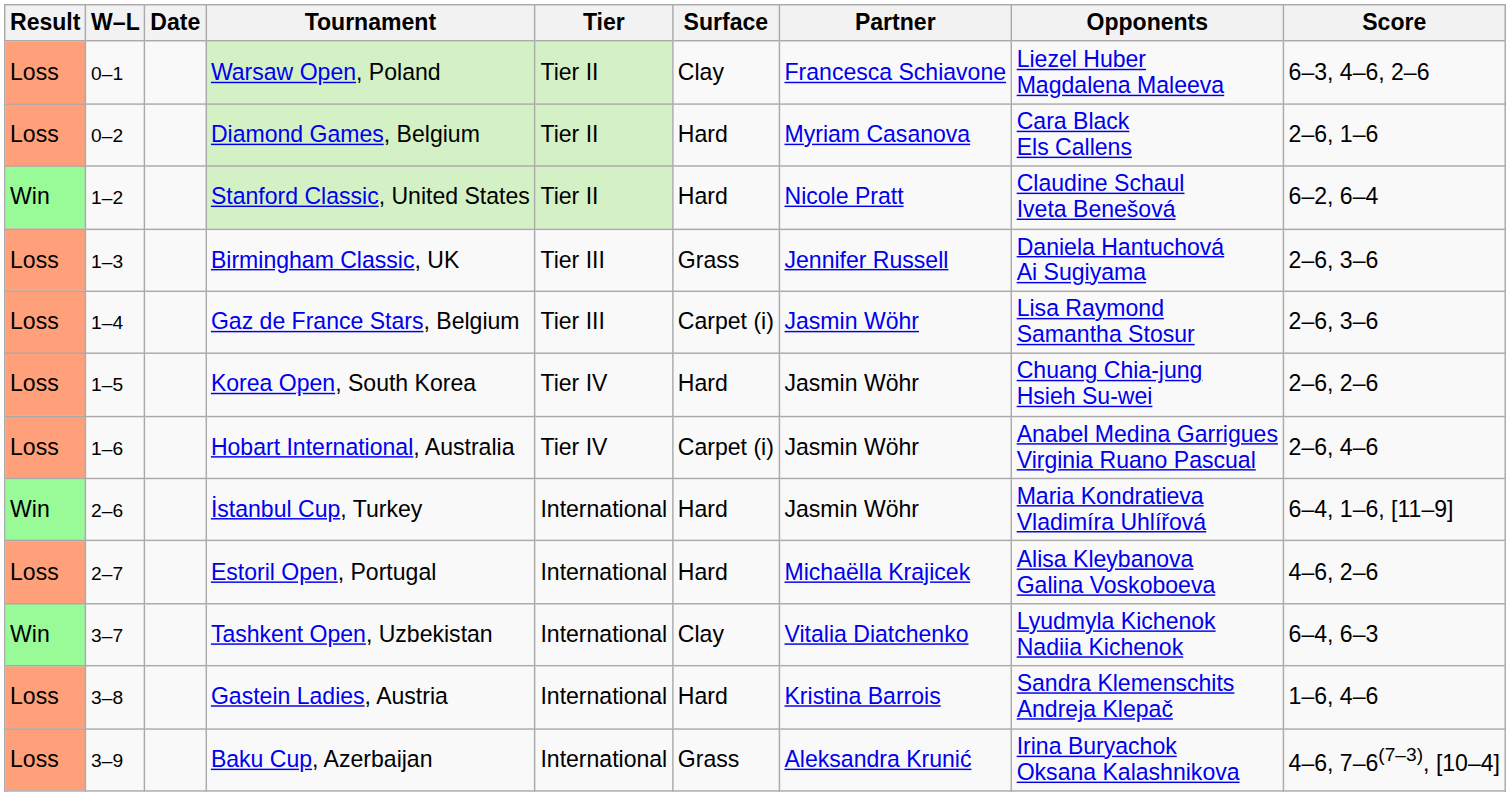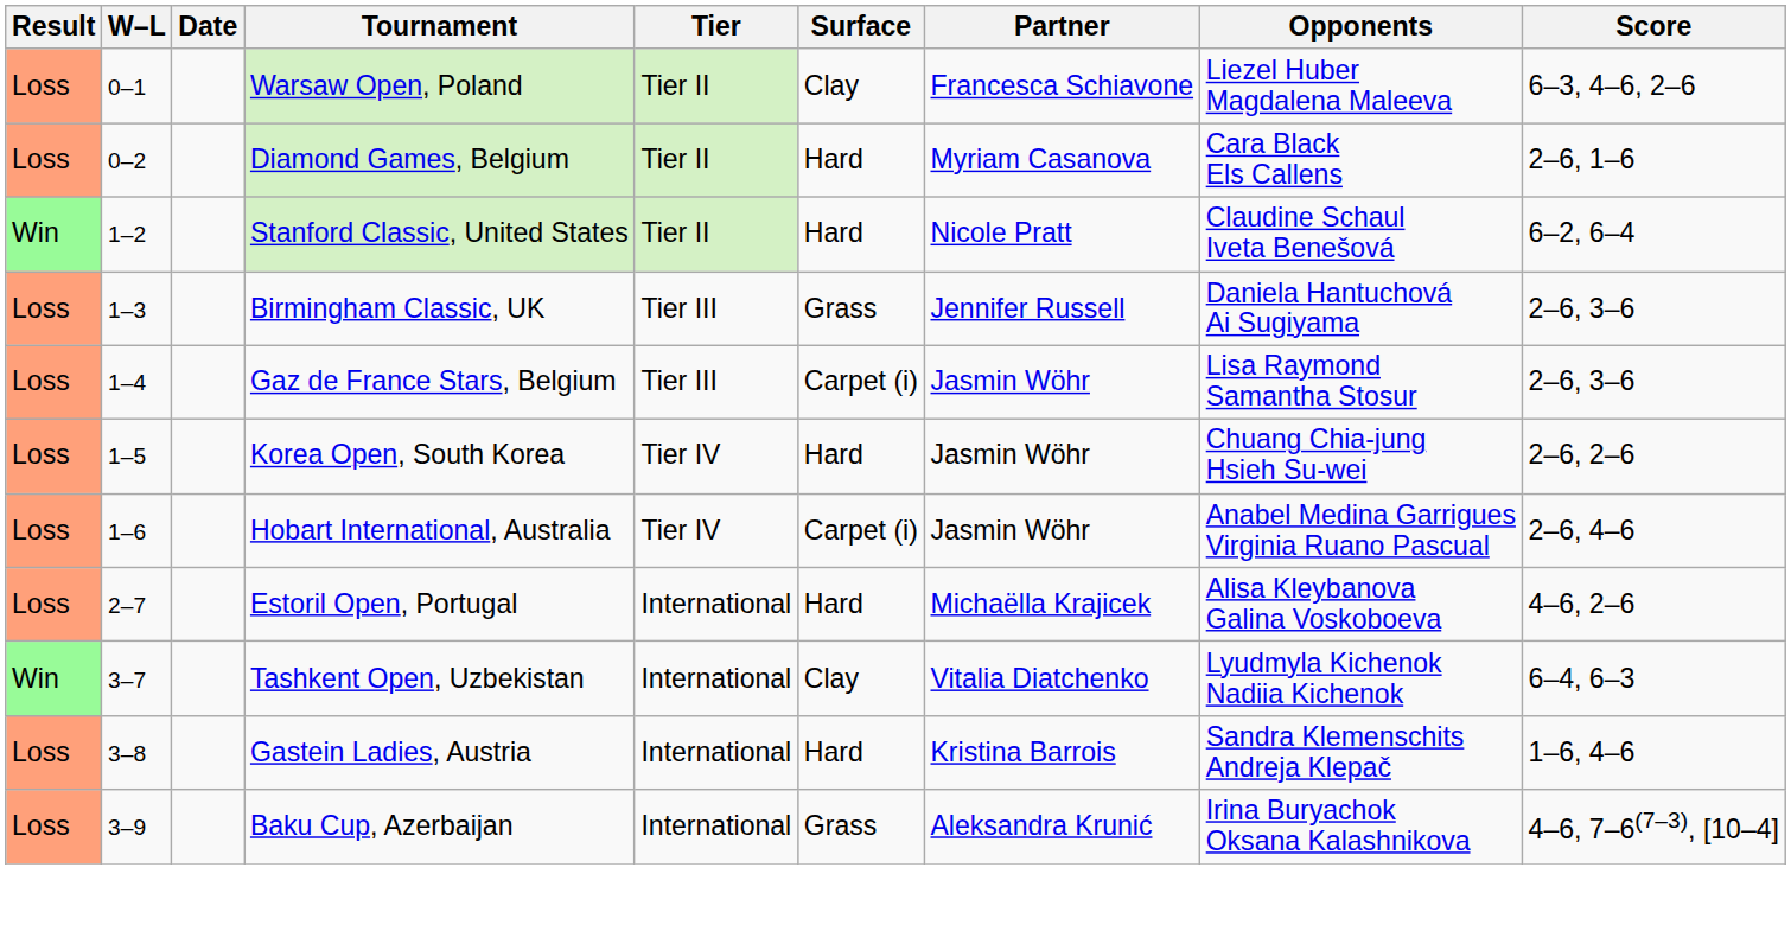 <table class="sortable wikitable">
 <tr>
 <th>Result</th>
 <th class="unsortable">W–L</th>
 <th>Date</th>
 <th>Tournament</th>
 <th>Tier</th>
 <th>Surface</th>
 <th>Partner</th>
 <th>Opponents</th>
 <th class="unsortable">Score</th>
 </tr>
 <tr>
 <td bgcolor=ffa07a>Loss</td>
 <td><small>0–1</small></td>
 <td><a href='#'></a></td>
 <td bgcolor=d4f1c5><a href='#'>Warsaw Open</a>, Poland</td>
 <td bgcolor=d4f1c5>Tier II</td>
 <td>Clay</td>
 <td> <a href='#'>Francesca Schiavone</a></td>
 <td> <a href='#'>Liezel Huber</a> <br>  <a href='#'>Magdalena Maleeva</a></td>
 <td>6–3, 4–6, 2–6</td>
 </tr>
 <tr>
 <td bgcolor=ffa07a>Loss</td>
 <td><small>0–2</small></td>
 <td><a href='#'></a></td>
 <td bgcolor=d4f1c5><a href='#'>Diamond Games</a>, Belgium</td>
 <td bgcolor=d4f1c5>Tier II</td>
 <td>Hard</td>
 <td> <a href='#'>Myriam Casanova</a></td>
 <td> <a href='#'>Cara Black</a> <br>  <a href='#'>Els Callens</a></td>
 <td>2–6, 1–6</td>
 </tr>
 <tr>
 <td bgcolor=98fb98>Win</td>
 <td><small>1–2</small></td>
 <td></td>
 <td bgcolor=d4f1c5><a href='#'>Stanford Classic</a>, United States</td>
 <td bgcolor=d4f1c5>Tier II</td>
 <td>Hard</td>
 <td> <a href='#'>Nicole Pratt</a></td>
 <td> <a href='#'>Claudine Schaul</a> <br>  <a href='#'>Iveta Benešová</a></td>
 <td>6–2, 6–4</td>
 </tr>
 <tr>
 <td bgcolor=ffa07a>Loss</td>
 <td><small>1–3</small></td>
 <td><a href='#'></a></td>
 <td><a href='#'>Birmingham Classic</a>, UK</td>
 <td>Tier III</td>
 <td>Grass</td>
 <td> <a href='#'>Jennifer Russell</a></td>
 <td> <a href='#'>Daniela Hantuchová</a> <br>  <a href='#'>Ai Sugiyama</a></td>
 <td>2–6, 3–6</td>
 </tr>
 <tr>
 <td bgcolor=ffa07a>Loss</td>
 <td><small>1–4</small></td>
 <td></td>
 <td><a href='#'>Gaz de France Stars</a>, Belgium</td>
 <td>Tier III</td>
 <td>Carpet (i)</td>
 <td> <a href='#'>Jasmin Wöhr</a></td>
 <td> <a href='#'>Lisa Raymond</a> <br>  <a href='#'>Samantha Stosur</a></td>
 <td>2–6, 3–6</td>
 </tr>
 <tr>
 <td bgcolor=ffa07a>Loss</td>
 <td><small>1–5</small></td>
 <td><a href='#'></a></td>
 <td><a href='#'>Korea Open</a>, South Korea</td>
 <td>Tier IV</td>
 <td>Hard</td>
 <td> Jasmin Wöhr</td>
 <td> <a href='#'>Chuang Chia-jung</a> <br>  <a href='#'>Hsieh Su-wei</a></td>
 <td>2–6, 2–6</td>
 </tr>
 <tr>
 <td bgcolor=ffa07a>Loss</td>
 <td><small>1–6</small></td>
 <td><a href='#'></a></td>
 <td><a href='#'>Hobart International</a>, Australia</td>
 <td>Tier IV</td>
 <td>Carpet (i)</td>
 <td> Jasmin Wöhr</td>
 <td> <a href='#'>Anabel Medina Garrigues</a> <br>  <a href='#'>Virginia Ruano Pascual</a></td>
 <td>2–6, 4–6</td>
 </tr>
 <tr>
-<td bgcolor=98fb98>Win</td>
-<td><small>2–6</small></td>
-<td><a href='#'></a></td>
-<td><a href='#'>İstanbul Cup</a>, Turkey</td>
-<td>International</td>
-<td>Hard</td>
-<td> Jasmin Wöhr</td>
-<td> <a href='#'>Maria Kondratieva</a> <br>  <a href='#'>Vladimíra Uhlířová</a></td>
-<td>6–4, 1–6, [11–9]</td>
-</tr>
-<tr>
 <td bgcolor=ffa07a>Loss</td>
 <td><small>2–7</small></td>
 <td><a href='#'></a></td>
 <td><a href='#'>Estoril Open</a>, Portugal</td>
 <td>International</td>
 <td>Hard</td>
 <td> <a href='#'>Michaëlla Krajicek</a></td>
 <td> <a href='#'>Alisa Kleybanova</a> <br>  <a href='#'>Galina Voskoboeva</a></td>
 <td>4–6, 2–6</td>
 </tr>
 <tr>
 <td bgcolor=98fb98>Win</td>
 <td><small>3–7</small></td>
 <td><a href='#'></a></td>
 <td><a href='#'>Tashkent Open</a>, Uzbekistan</td>
 <td>International</td>
 <td>Clay</td>
 <td> <a href='#'>Vitalia Diatchenko</a></td>
 <td> <a href='#'>Lyudmyla Kichenok</a> <br>  <a href='#'>Nadiia Kichenok</a></td>
 <td>6–4, 6–3</td>
 </tr>
 <tr>
 <td bgcolor=ffa07a>Loss</td>
 <td><small>3–8</small></td>
 <td><a href='#'></a></td>
 <td><a href='#'>Gastein Ladies</a>, Austria</td>
 <td>International</td>
 <td>Hard</td>
 <td> <a href='#'>Kristina Barrois</a></td>
 <td> <a href='#'>Sandra Klemenschits</a> <br>  <a href='#'>Andreja Klepač</a></td>
 <td>1–6, 4–6</td>
 </tr>
 <tr>
 <td bgcolor=ffa07a>Loss</td>
 <td><small>3–9</small></td>
 <td><a href='#'></a></td>
 <td><a href='#'>Baku Cup</a>, Azerbaijan</td>
 <td>International</td>
 <td>Grass</td>
 <td> <a href='#'>Aleksandra Krunić</a></td>
 <td> <a href='#'>Irina Buryachok</a> <br>  <a href='#'>Oksana Kalashnikova</a></td>
 <td>4–6, 7–6<sup>(7–3)</sup>, [10–4]</td>
 </tr>
 </table>
